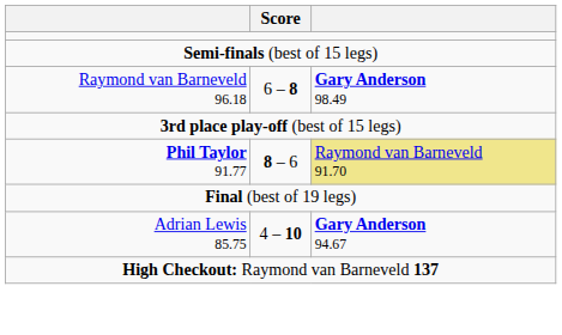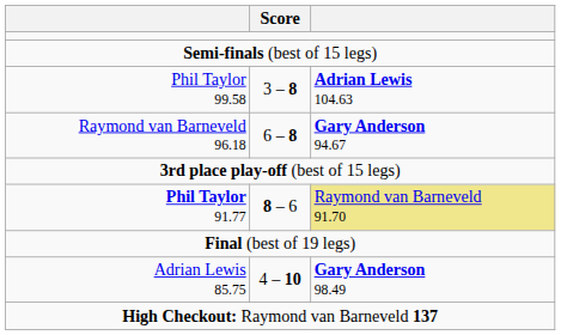 <table class=wikitable style="text-align:center">
 <tr>
 <th width=225></th>
 <th width=50>Score</th>
 <th width=225></th>
 </tr>
 <tr align=center>
 <td colspan="3"></td>
 </tr>
 <tr align=center>
 <td colspan="3"><strong>Semi-finals</strong> (best of 15 legs)</td>
 </tr>
 <tr align=left>
+<td align=right><a href='#'>Phil Taylor</a>  <br> <small><span>99.58</span></small></td>
+<td align=center>3 – <strong>8</strong></td>
+<td> <strong><a href='#'>Adrian Lewis</a></strong> <br> <small><span>104.63</span></small></td>
+</tr>
+<tr align=left>
 <td align=right><a href='#'>Raymond van Barneveld</a>  <br> <small><span>96.18</span></small></td>
 <td align=center>6 – <strong>8</strong></td>
-<td> <strong><a href='#'>Gary Anderson</a></strong> <br> <small><span>98.49</span></small></td>
+<td> <strong><a href='#'>Gary Anderson</a></strong><br> <small><span>94.67</span></small></td>
 </tr>
 <tr align=center>
 <td colspan="3"><strong>3rd place play-off</strong> (best of 15 legs)</td>
 </tr>
 <tr align=left>
 <td align=right><strong><a href='#'>Phil Taylor</a></strong>  <br> <small><span>91.77</span></small></td>
 <td align=center><strong>8</strong> – 6</td>
 <td style="background: khaki;"> <a href='#'>Raymond van Barneveld</a><br> <small><span>91.70</span></small></td>
 </tr>
 <tr align=center>
 <td colspan="3"><strong>Final</strong> (best of 19 legs)</td>
 </tr>
 <tr align=left>
 <td align=right><a href='#'>Adrian Lewis</a>  <br> <small><span>85.75</span></small></td>
 <td align=center>4 – <strong>10</strong></td>
-<td> <strong><a href='#'>Gary Anderson</a></strong><br> <small><span>94.67</span></small></td>
+<td> <strong><a href='#'>Gary Anderson</a></strong> <br> <small><span>98.49</span></small></td>
 </tr>
 <tr align=center>
 <td colspan="3"><strong>High Checkout:</strong> Raymond van Barneveld <strong>137</strong></td>
 </tr>
 </table>
